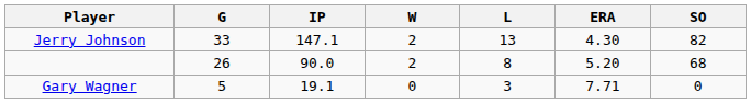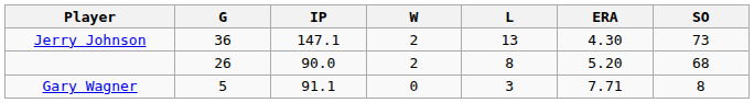 <table class="wikitable sortable">
 <tr>
 <th bgcolor="#DDDDFF" width="16%">Player</th>
 <th bgcolor="#DDDDFF" width="9%">G</th>
 <th bgcolor="#DDDDFF" width="9%">IP</th>
 <th bgcolor="#DDDDFF" width="9%">W</th>
 <th bgcolor="#DDDDFF" width="9%">L</th>
 <th bgcolor="#DDDDFF" width="9%">ERA</th>
 <th bgcolor="#DDDDFF" width="9%">SO</th>
 </tr>
 <tr align="center">
 <td><a href='#'>Jerry Johnson</a></td>
-<td>33</td>
+<td>36</td>
 <td>147.1</td>
 <td>2</td>
 <td>13</td>
 <td>4.30</td>
-<td>82</td>
+<td>73</td>
 </tr>
 <tr align=center>
 <td></td>
 <td>26</td>
 <td>90.0</td>
 <td>2</td>
 <td>8</td>
 <td>5.20</td>
 <td>68</td>
 </tr>
 <tr align="center">
 <td><a href='#'>Gary Wagner</a></td>
 <td>5</td>
-<td>19.1</td>
+<td>91.1</td>
 <td>0</td>
 <td>3</td>
 <td>7.71</td>
-<td>0</td>
+<td>8</td>
 </tr>
 </table>
